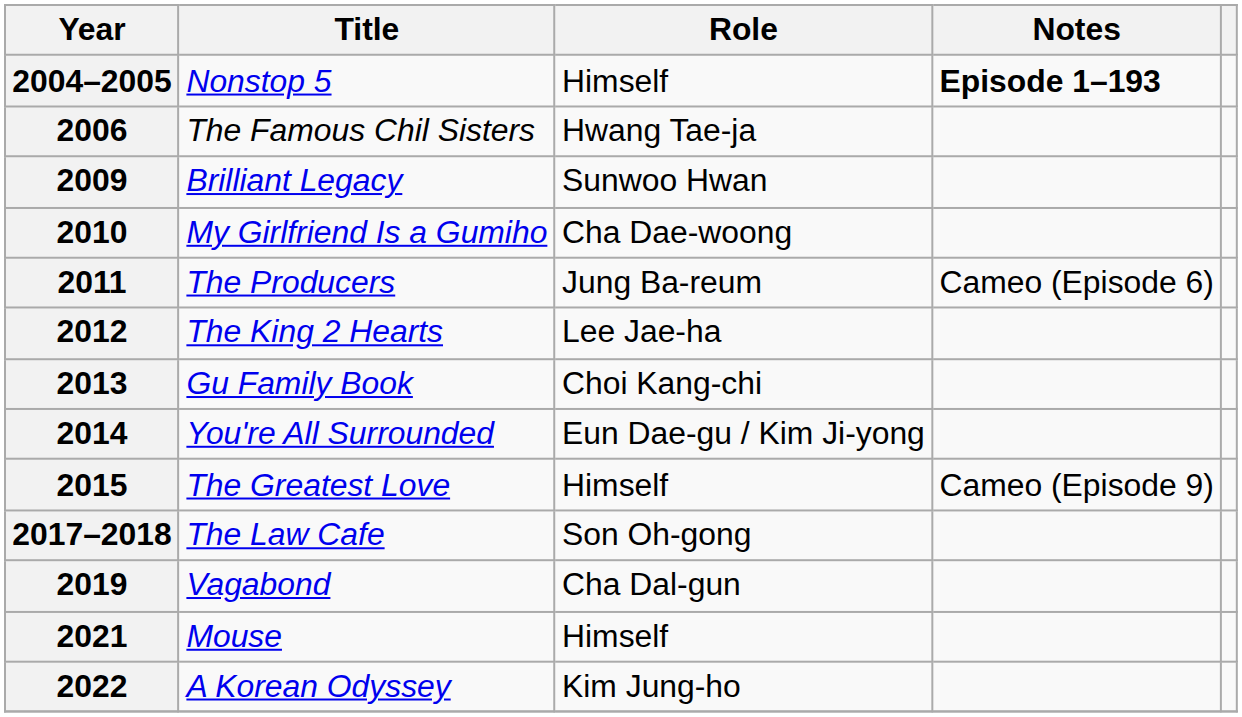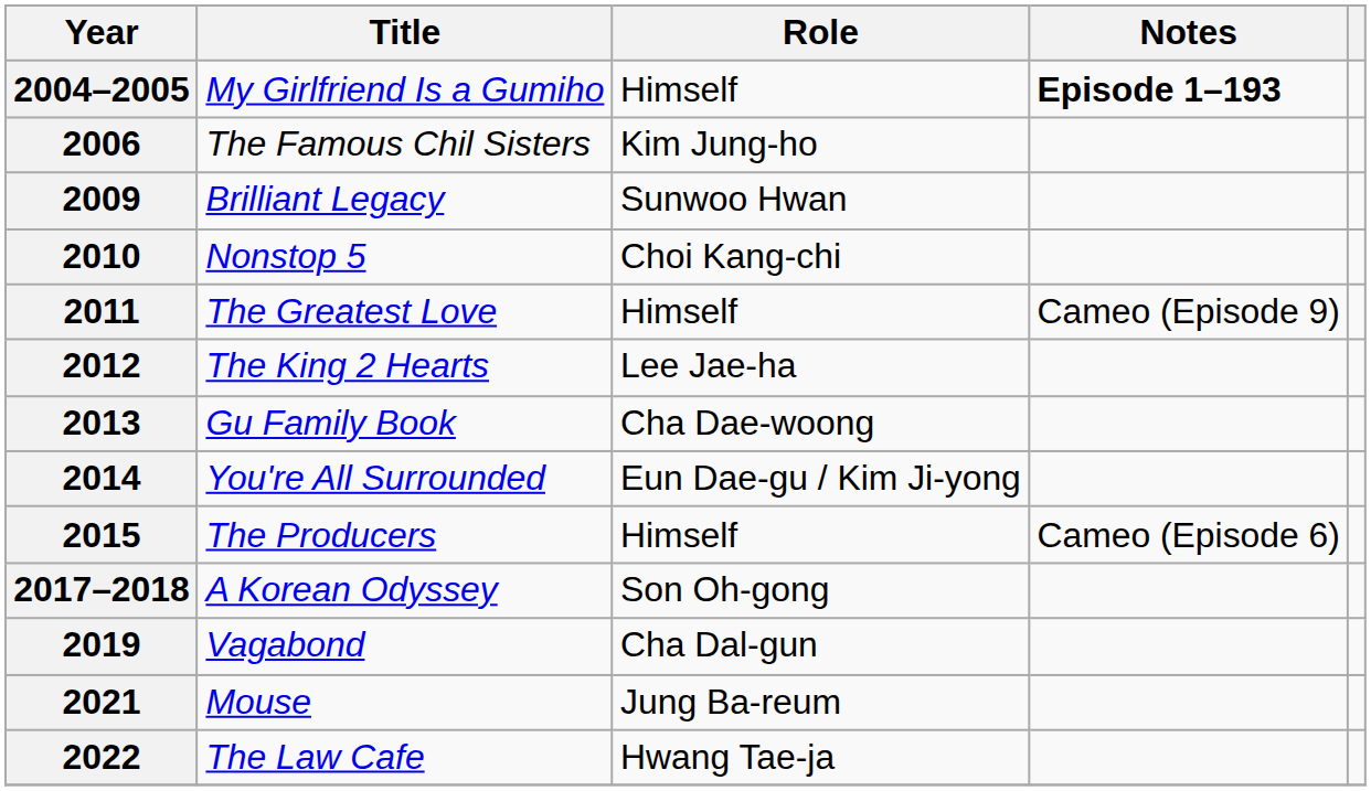 <table class="wikitable sortable plainrowheaders">
 <tr>
 <th scope="col">Year</th>
 <th scope="col">Title</th>
 <th scope="col">Role</th>
 <th scope="col">Notes</th>
 <th scope="col" class="unsortable"></th>
 </tr>
 <tr>
 <th scope="row">2004–2005</th>
-<td><em><a href='#'>Nonstop 5</a></em></td>
+<td><em><a href='#'>My Girlfriend Is a Gumiho</a></em></td>
 <td>Himself</td>
 <td><strong>Episode 1–193</strong></td>
 <td style="text-align:center"></td>
 </tr>
 <tr>
 <th scope="row">2006</th>
 <td><em>The Famous Chil Sisters</em></td>
-<td>Hwang Tae-ja</td>
+<td>Kim Jung-ho</td>
 <td></td>
 <td style="text-align:center"></td>
 </tr>
 <tr>
 <th scope="row">2009</th>
 <td><em><a href='#'>Brilliant Legacy</a></em></td>
 <td>Sunwoo Hwan</td>
 <td></td>
 <td style="text-align:center"></td>
 </tr>
 <tr>
 <th scope="row">2010</th>
-<td><em><a href='#'>My Girlfriend Is a Gumiho</a></em></td>
-<td>Cha Dae-woong</td>
+<td><em><a href='#'>Nonstop 5</a></em></td>
+<td>Choi Kang-chi</td>
 <td></td>
 <td style="text-align:center"></td>
 </tr>
 <tr>
 <th scope="row">2011</th>
-<td><em><a href='#'>The Producers</a></em></td>
-<td>Jung Ba-reum</td>
-<td>Cameo (Episode 6)</td>
+<td><em><a href='#'>The Greatest Love</a></em></td>
+<td>Himself</td>
+<td>Cameo (Episode 9)</td>
 <td style="text-align:center"></td>
 </tr>
 <tr>
 <th scope="row">2012</th>
 <td><em><a href='#'>The King 2 Hearts</a></em></td>
 <td>Lee Jae-ha</td>
 <td></td>
 <td style="text-align:center"></td>
 </tr>
 <tr>
 <th scope="row">2013</th>
 <td><em><a href='#'>Gu Family Book</a></em></td>
-<td>Choi Kang-chi</td>
+<td>Cha Dae-woong</td>
 <td></td>
 <td style="text-align:center"></td>
 </tr>
 <tr>
 <th scope="row">2014</th>
 <td><em><a href='#'>You're All Surrounded</a></em></td>
 <td>Eun Dae-gu / Kim Ji-yong</td>
 <td></td>
 <td style="text-align:center"></td>
 </tr>
 <tr>
 <th scope="row">2015</th>
-<td><em><a href='#'>The Greatest Love</a></em></td>
+<td><em><a href='#'>The Producers</a></em></td>
 <td>Himself</td>
-<td>Cameo (Episode 9)</td>
+<td>Cameo (Episode 6)</td>
 <td style="text-align:center"></td>
 </tr>
 <tr>
 <th scope="row">2017–2018</th>
-<td><em><a href='#'>The Law Cafe</a></em></td>
+<td><em><a href='#'>A Korean Odyssey</a></em></td>
 <td>Son Oh-gong</td>
 <td></td>
 <td style="text-align:center"></td>
 </tr>
 <tr>
 <th scope="row">2019</th>
 <td><em><a href='#'>Vagabond</a></em></td>
 <td>Cha Dal-gun</td>
 <td></td>
 <td style="text-align:center"></td>
 </tr>
 <tr>
 <th scope="row">2021</th>
 <td><em><a href='#'>Mouse</a></em></td>
-<td>Himself</td>
+<td>Jung Ba-reum</td>
 <td></td>
 <td style="text-align:center"></td>
 </tr>
 <tr>
 <th scope="row">2022</th>
-<td><em><a href='#'>A Korean Odyssey</a></em></td>
-<td>Kim Jung-ho</td>
+<td><em><a href='#'>The Law Cafe</a></em></td>
+<td>Hwang Tae-ja</td>
 <td></td>
 <td style="text-align:center"></td>
 </tr>
 <tr>
 </tr>
 </table>
